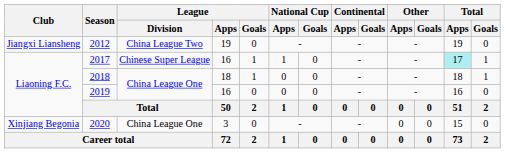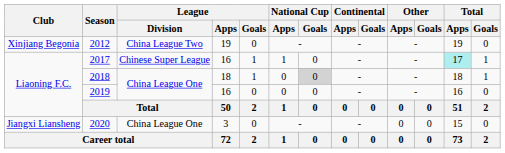 <table class="wikitable" style="text-align: center">
 <tr>
 <th rowspan="2">Club</th>
 <th rowspan="2">Season</th>
 <th colspan="3">League</th>
 <th colspan="2">National Cup</th>
 <th colspan="2">Continental</th>
 <th colspan="2">Other</th>
 <th colspan="2">Total</th>
 </tr>
 <tr>
 <th>Division</th>
 <th>Apps</th>
 <th>Goals</th>
 <th>Apps</th>
 <th>Goals</th>
 <th>Apps</th>
 <th>Goals</th>
 <th>Apps</th>
 <th>Goals</th>
 <th>Apps</th>
 <th>Goals</th>
 </tr>
 <tr>
-<td><a href='#'>Jiangxi Liansheng</a></td>
+<td><a href='#'>Xinjiang Begonia</a></td>
 <td><a href='#'>2012</a></td>
 <td><a href='#'>China League Two</a></td>
 <td>19</td>
 <td>0</td>
 <td colspan="2">-</td>
 <td colspan="2">-</td>
 <td colspan="2">-</td>
 <td>19</td>
 <td>0</td>
 </tr>
 <tr>
 <td rowspan=4><a href='#'>Liaoning F.C.</a></td>
 <td><a href='#'>2017</a></td>
 <td><a href='#'>Chinese Super League</a></td>
 <td>16</td>
 <td>1</td>
 <td>1</td>
 <td>0</td>
 <td colspan="2">-</td>
 <td colspan="2">-</td>
 <td style="background: paleturquoise;">17</td>
 <td>1</td>
 </tr>
 <tr>
 <td><a href='#'>2018</a></td>
 <td rowspan="2"><a href='#'>China League One</a></td>
 <td>18</td>
 <td>1</td>
 <td>0</td>
-<td>0</td>
+<td style="background: lightgrey;">0</td>
 <td colspan="2">-</td>
 <td colspan="2">-</td>
 <td>18</td>
 <td>1</td>
 </tr>
 <tr>
 <td><a href='#'>2019</a></td>
 <td>16</td>
 <td>0</td>
 <td>0</td>
 <td>0</td>
 <td colspan="2">-</td>
 <td colspan="2">-</td>
 <td>16</td>
 <td>0</td>
 </tr>
 <tr>
 <th colspan=2>Total</th>
 <th>50</th>
 <th>2</th>
 <th>1</th>
 <th>0</th>
 <th>0</th>
 <th>0</th>
 <th>0</th>
 <th>0</th>
 <th>51</th>
 <th>2</th>
 </tr>
 <tr>
-<td><a href='#'>Xinjiang Begonia</a></td>
+<td><a href='#'>Jiangxi Liansheng</a></td>
 <td><a href='#'>2020</a></td>
 <td>China League One</td>
 <td>3</td>
 <td>0</td>
 <td colspan="2">-</td>
 <td colspan="2">-</td>
 <td>0</td>
 <td>0</td>
 <td>15</td>
 <td>0</td>
 </tr>
 <tr>
 <th colspan=3>Career total</th>
 <th>72</th>
 <th>2</th>
 <th>1</th>
 <th>0</th>
 <th>0</th>
 <th>0</th>
 <th>0</th>
 <th>0</th>
 <th>73</th>
 <th>2</th>
 </tr>
 </table>
